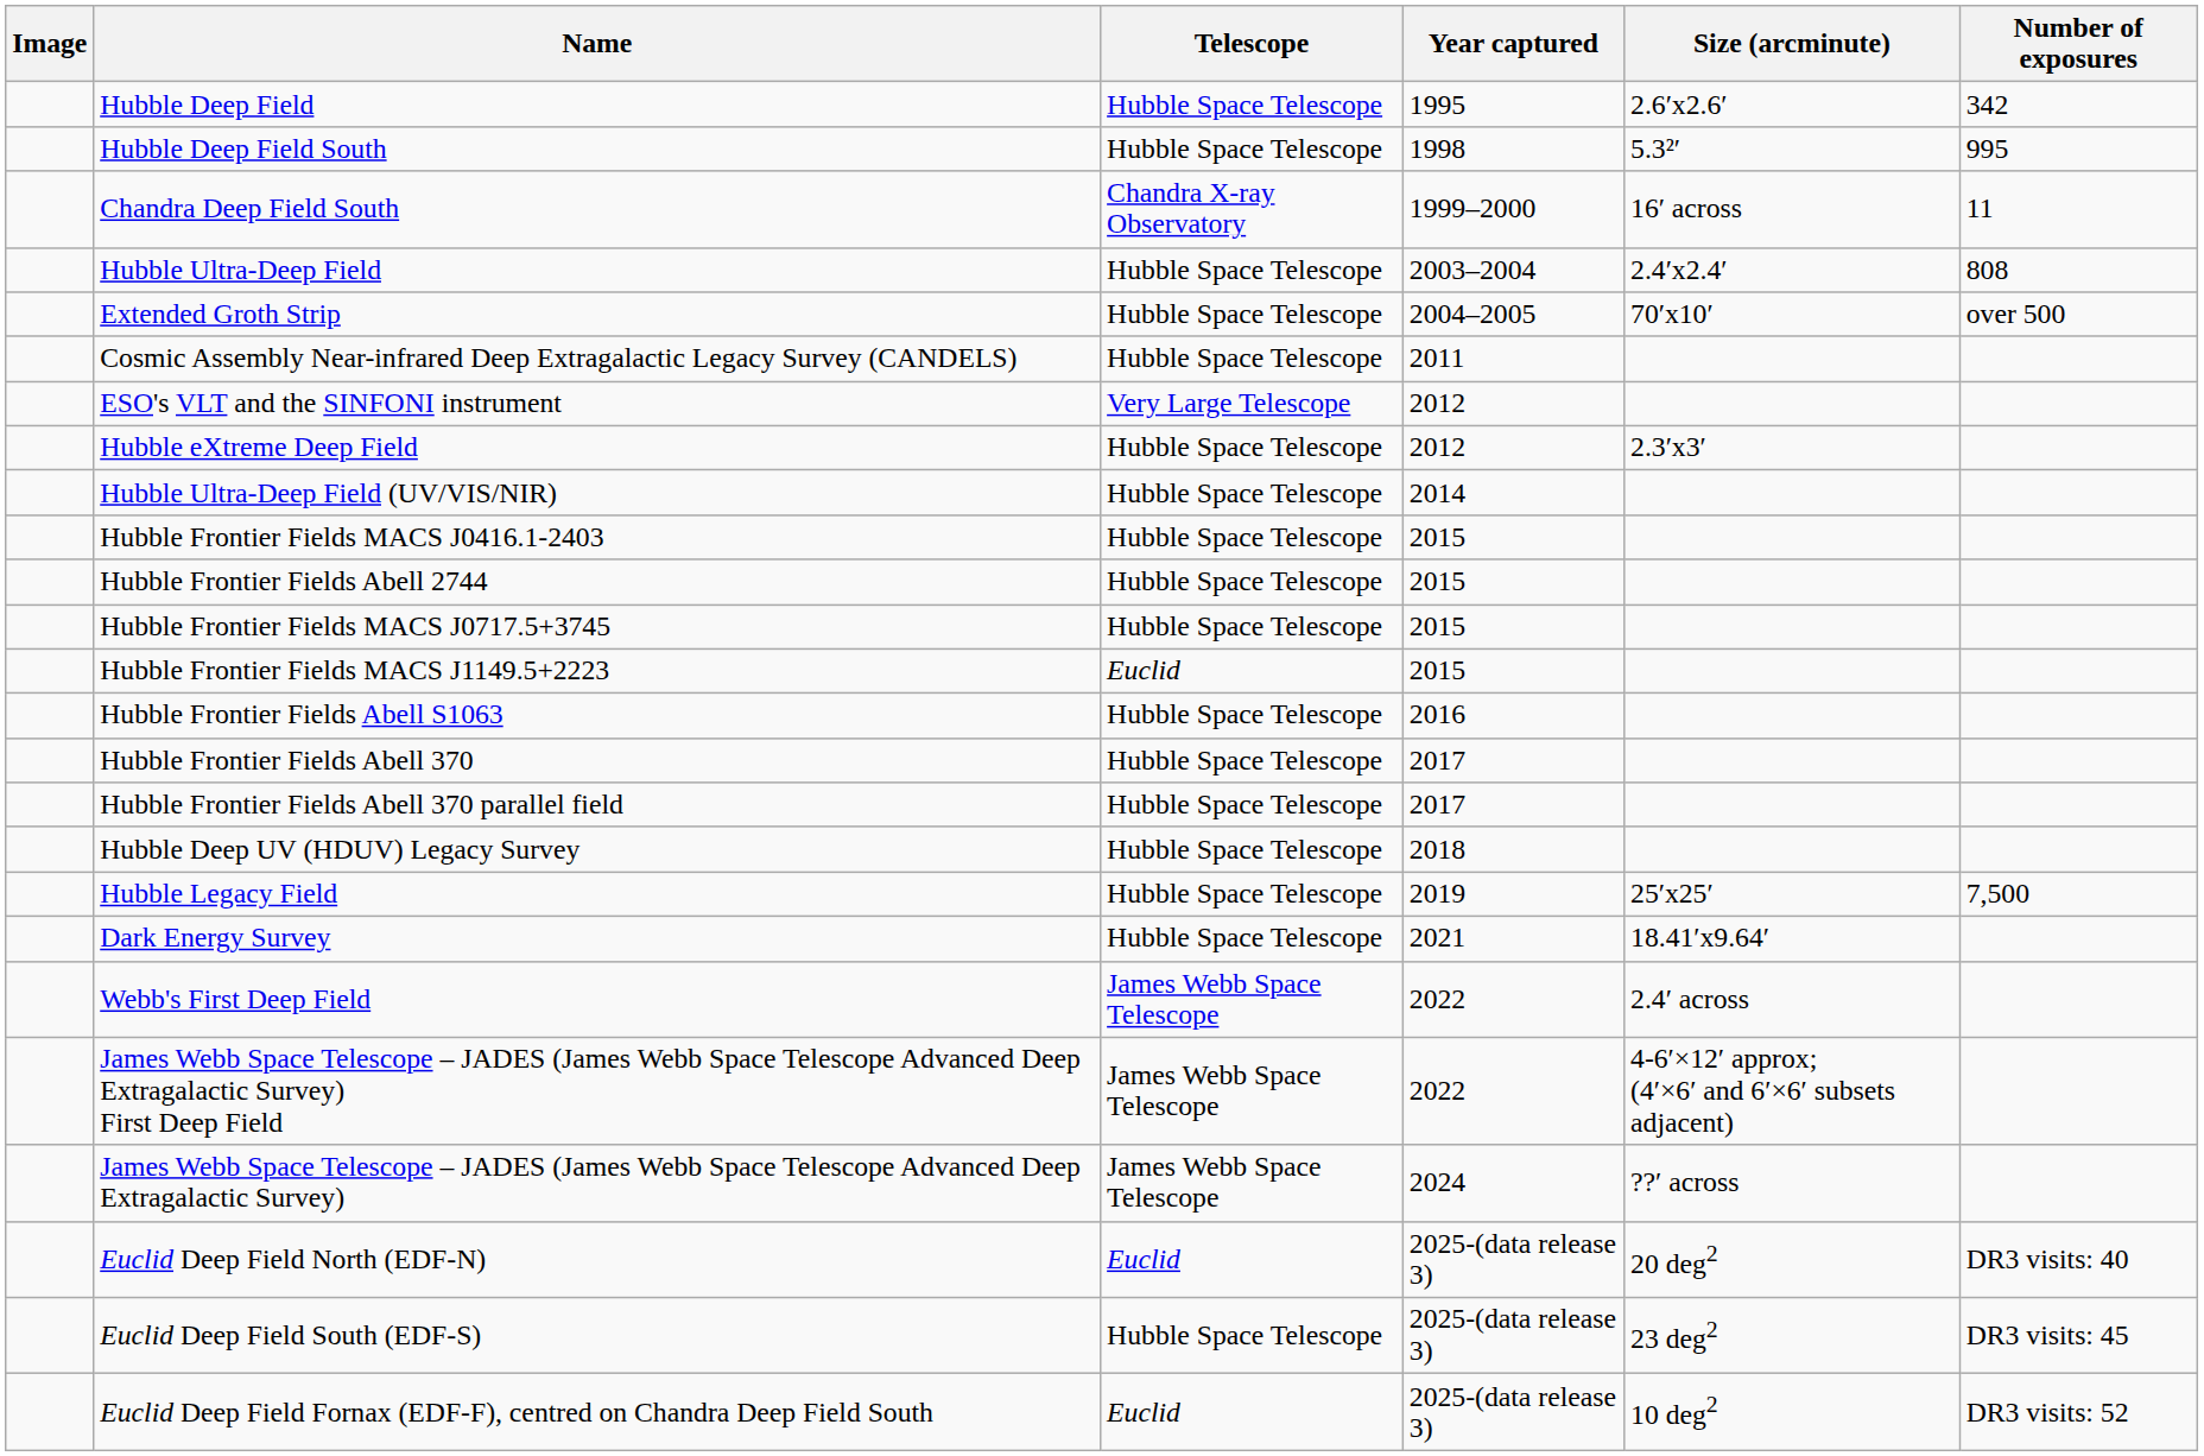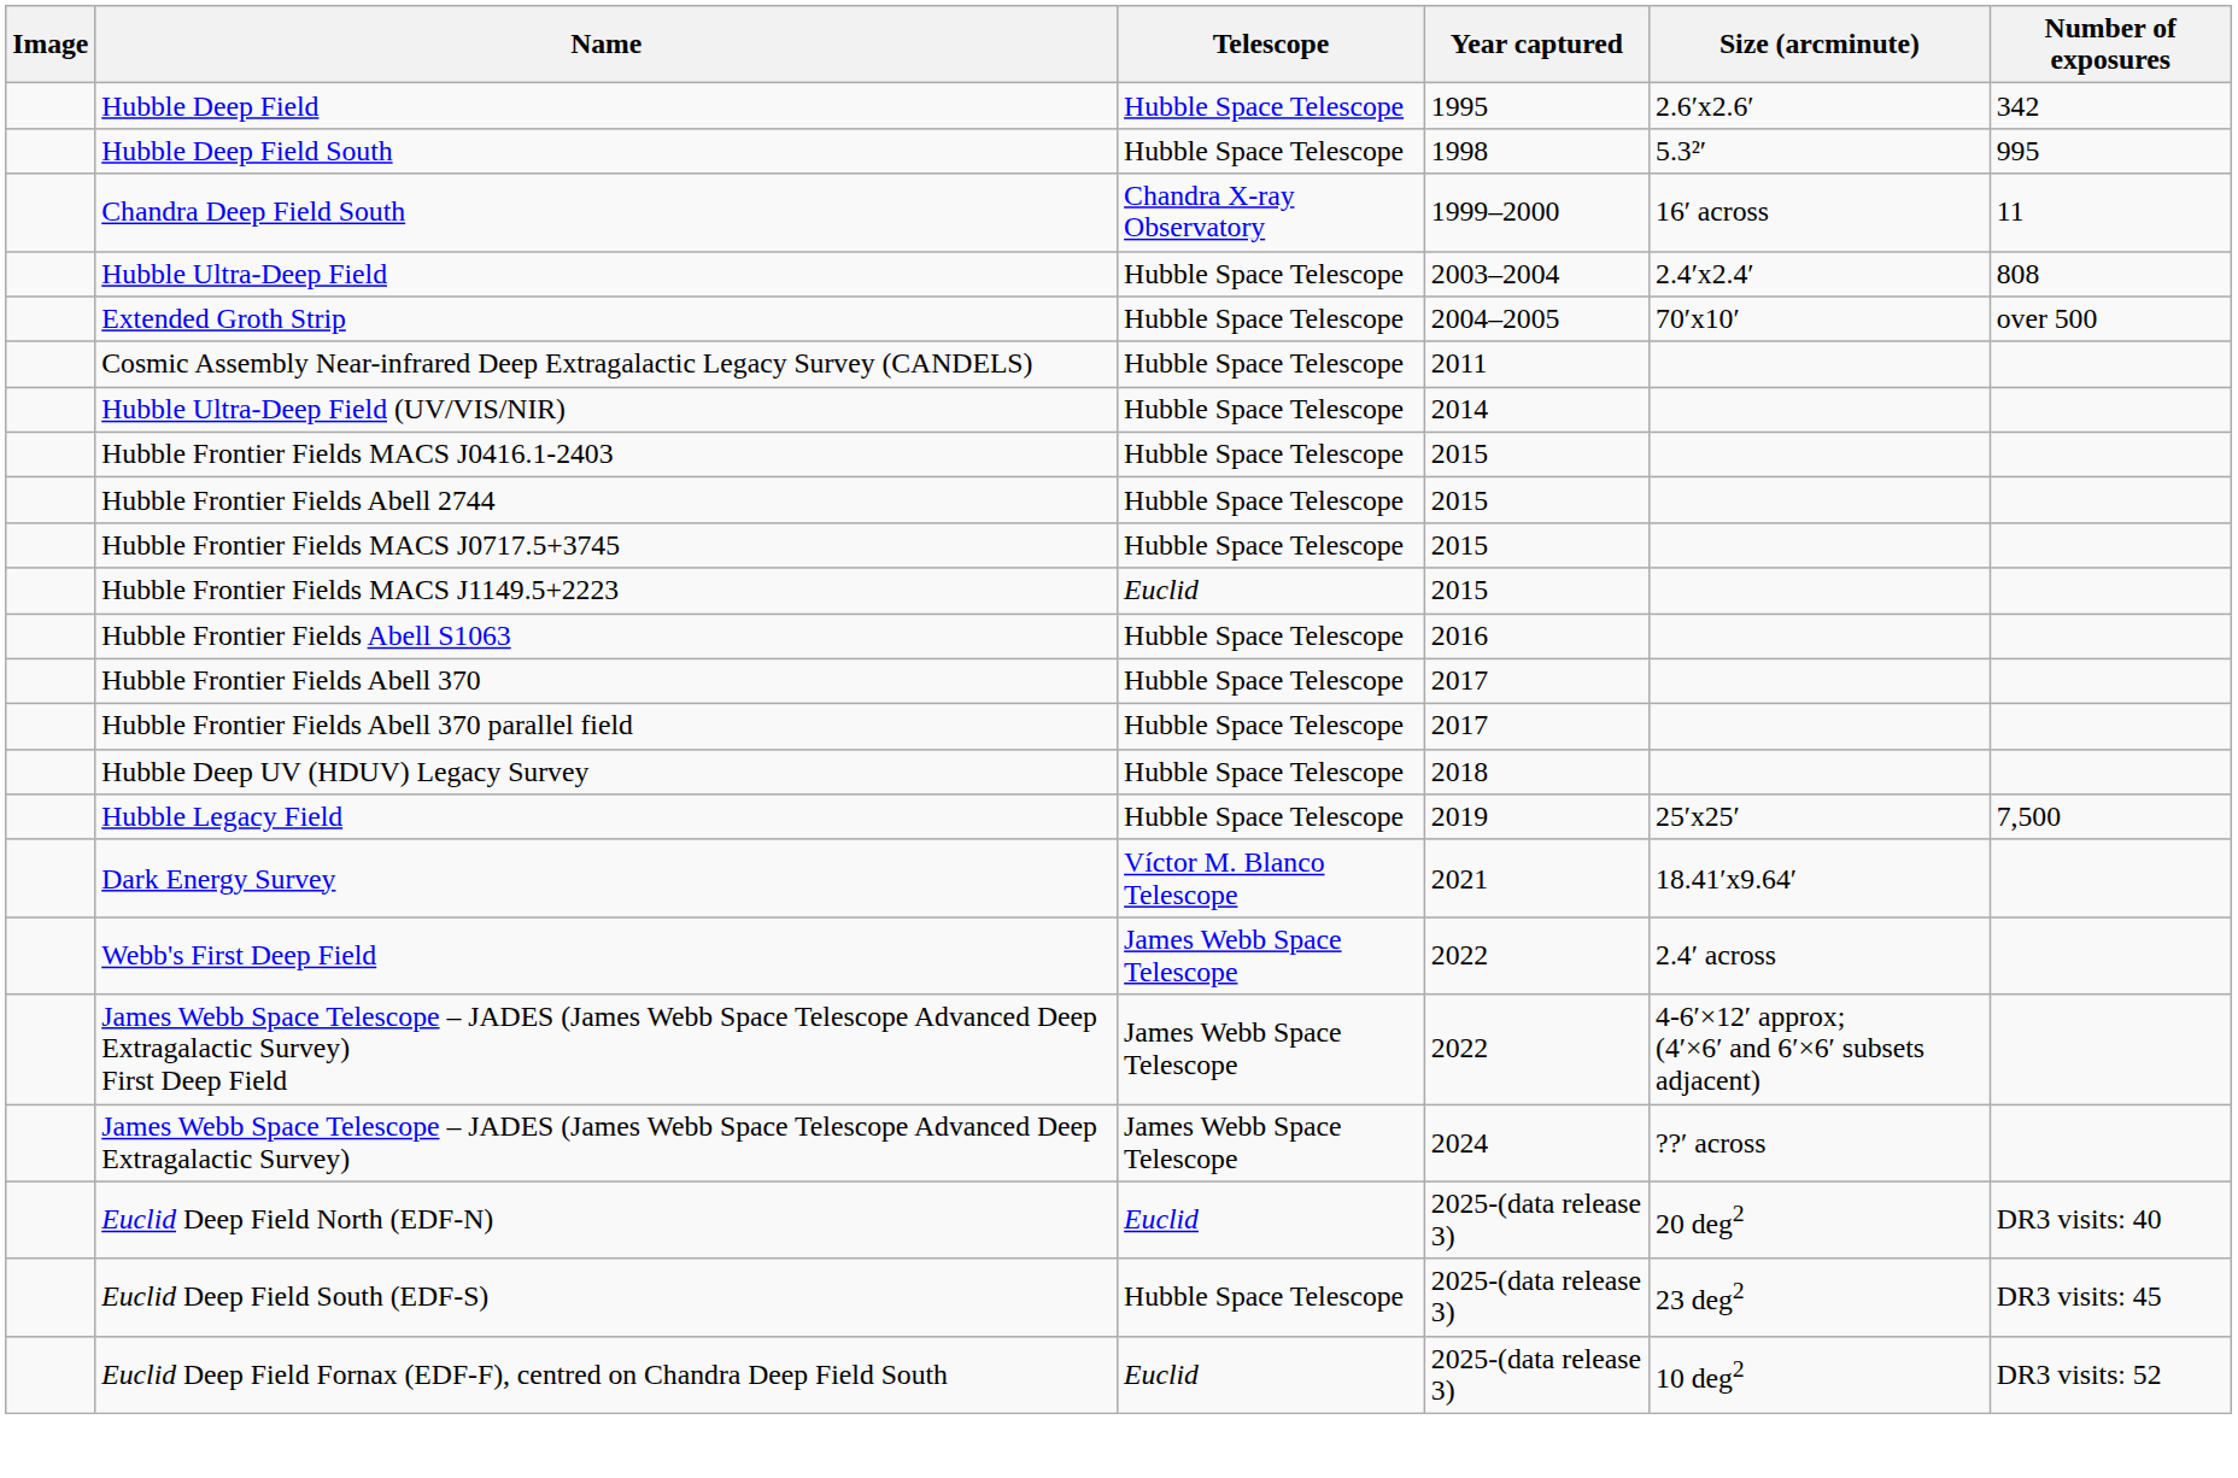 <table class="wikitable sortable">
 <tr>
 <th class=unsortable>Image</th>
 <th>Name</th>
 <th>Telescope</th>
 <th>Year captured</th>
 <th>Size (arcminute)</th>
 <th>Number of exposures</th>
 </tr>
 <tr>
 <td></td>
 <td><a href='#'>Hubble Deep Field</a></td>
 <td><a href='#'>Hubble Space Telescope</a></td>
 <td>1995</td>
 <td>2.6′x2.6′</td>
 <td>342</td>
 </tr>
 <tr>
 <td></td>
 <td><a href='#'>Hubble Deep Field South</a></td>
 <td>Hubble Space Telescope</td>
 <td>1998</td>
 <td>5.3²′</td>
 <td>995</td>
 </tr>
 <tr>
 <td></td>
 <td><a href='#'>Chandra Deep Field South</a></td>
 <td><a href='#'>Chandra X-ray Observatory</a></td>
 <td>1999–2000</td>
 <td>16′ across</td>
 <td>11</td>
 </tr>
 <tr>
 <td></td>
 <td><a href='#'>Hubble Ultra-Deep Field</a></td>
 <td>Hubble Space Telescope</td>
 <td>2003–2004</td>
 <td>2.4′x2.4′</td>
 <td>808</td>
 </tr>
 <tr>
 <td></td>
 <td><a href='#'>Extended Groth Strip</a></td>
 <td>Hubble Space Telescope</td>
 <td>2004–2005</td>
 <td>70′x10′</td>
 <td>over 500</td>
 </tr>
 <tr>
 <td></td>
 <td>Cosmic Assembly Near-infrared Deep Extragalactic Legacy Survey (CANDELS)</td>
 <td>Hubble Space Telescope</td>
 <td>2011</td>
 <td></td>
-<td></td>
-</tr>
-<tr>
-<td></td>
-<td><a href='#'>ESO</a>'s <a href='#'>VLT</a> and the <a href='#'>SINFONI</a> instrument</td>
-<td><a href='#'>Very Large Telescope</a></td>
-<td>2012</td>
-<td></td>
-<td></td>
-</tr>
-<tr>
-<td></td>
-<td><a href='#'>Hubble eXtreme Deep Field</a></td>
-<td>Hubble Space Telescope</td>
-<td>2012</td>
-<td>2.3′x3′</td>
 <td></td>
 </tr>
 <tr>
 <td></td>
 <td><a href='#'>Hubble Ultra-Deep Field</a> (UV/VIS/NIR)</td>
 <td>Hubble Space Telescope</td>
 <td>2014</td>
 <td></td>
 <td></td>
 </tr>
 <tr>
 <td></td>
 <td>Hubble Frontier Fields MACS J0416.1-2403</td>
 <td>Hubble Space Telescope</td>
 <td>2015</td>
 <td></td>
 <td></td>
 </tr>
 <tr>
 <td></td>
 <td>Hubble Frontier Fields Abell 2744</td>
 <td>Hubble Space Telescope</td>
 <td>2015</td>
 <td></td>
 <td></td>
 </tr>
 <tr>
 <td></td>
 <td>Hubble Frontier Fields MACS J0717.5+3745</td>
 <td>Hubble Space Telescope</td>
 <td>2015</td>
 <td></td>
 <td></td>
 </tr>
 <tr>
 <td></td>
 <td>Hubble Frontier Fields MACS J1149.5+2223</td>
 <td><em>Euclid</em></td>
 <td>2015</td>
 <td></td>
 <td></td>
 </tr>
 <tr>
 <td></td>
 <td>Hubble Frontier Fields <a href='#'>Abell S1063</a></td>
 <td>Hubble Space Telescope</td>
 <td>2016</td>
 <td></td>
 <td></td>
 </tr>
 <tr>
 <td></td>
 <td>Hubble Frontier Fields Abell 370</td>
 <td>Hubble Space Telescope</td>
 <td>2017</td>
 <td></td>
 <td></td>
 </tr>
 <tr>
 <td></td>
 <td>Hubble Frontier Fields Abell 370 parallel field</td>
 <td>Hubble Space Telescope</td>
 <td>2017</td>
 <td></td>
 <td></td>
 </tr>
 <tr>
 <td></td>
 <td>Hubble Deep UV (HDUV) Legacy Survey</td>
 <td>Hubble Space Telescope</td>
 <td>2018</td>
 <td></td>
 <td></td>
 </tr>
 <tr>
 <td></td>
 <td><a href='#'>Hubble Legacy Field</a></td>
 <td>Hubble Space Telescope</td>
 <td>2019</td>
 <td>25′x25′</td>
 <td>7,500</td>
 </tr>
 <tr>
 <td></td>
 <td><a href='#'>Dark Energy Survey</a></td>
-<td>Hubble Space Telescope</td>
+<td><a href='#'>Víctor M. Blanco Telescope</a></td>
 <td>2021</td>
 <td>18.41′x9.64′</td>
 <td></td>
 </tr>
 <tr>
 <td></td>
 <td><a href='#'>Webb's First Deep Field</a></td>
 <td><a href='#'>James Webb Space Telescope</a></td>
 <td>2022</td>
 <td>2.4′ across</td>
 <td></td>
 </tr>
 <tr>
 <td></td>
 <td><a href='#'>James Webb Space Telescope</a> – JADES (James Webb Space Telescope Advanced Deep Extragalactic Survey)<br>First Deep Field</td>
 <td>James Webb Space Telescope</td>
 <td>2022</td>
 <td>4-6′×12′ approx;<br>(4′×6′ and 6′×6′ subsets adjacent)</td>
 <td></td>
 </tr>
 <tr>
 <td></td>
 <td><a href='#'>James Webb Space Telescope</a> – JADES (James Webb Space Telescope Advanced Deep Extragalactic Survey)</td>
 <td>James Webb Space Telescope</td>
 <td>2024</td>
 <td>??′ across</td>
 <td></td>
 </tr>
 <tr>
 <td></td>
 <td><em><a href='#'>Euclid</a></em> Deep Field North (EDF-N)</td>
 <td><a href='#'><em>Euclid</em></a></td>
 <td>2025-(data release 3)</td>
 <td>20 deg<sup>2</sup></td>
 <td>DR3 visits: 40</td>
 </tr>
 <tr>
 <td></td>
 <td><em>Euclid</em> Deep Field South (EDF-S)</td>
 <td>Hubble Space Telescope</td>
 <td>2025-(data release 3)</td>
 <td>23 deg<sup>2</sup></td>
 <td>DR3 visits: 45</td>
 </tr>
 <tr>
 <td></td>
 <td><em>Euclid</em> Deep Field Fornax (EDF-F), centred on Chandra Deep Field South</td>
 <td><em>Euclid</em></td>
 <td>2025-(data release 3)</td>
 <td>10 deg<sup>2</sup></td>
 <td>DR3 visits: 52</td>
 </tr>
 </table>
